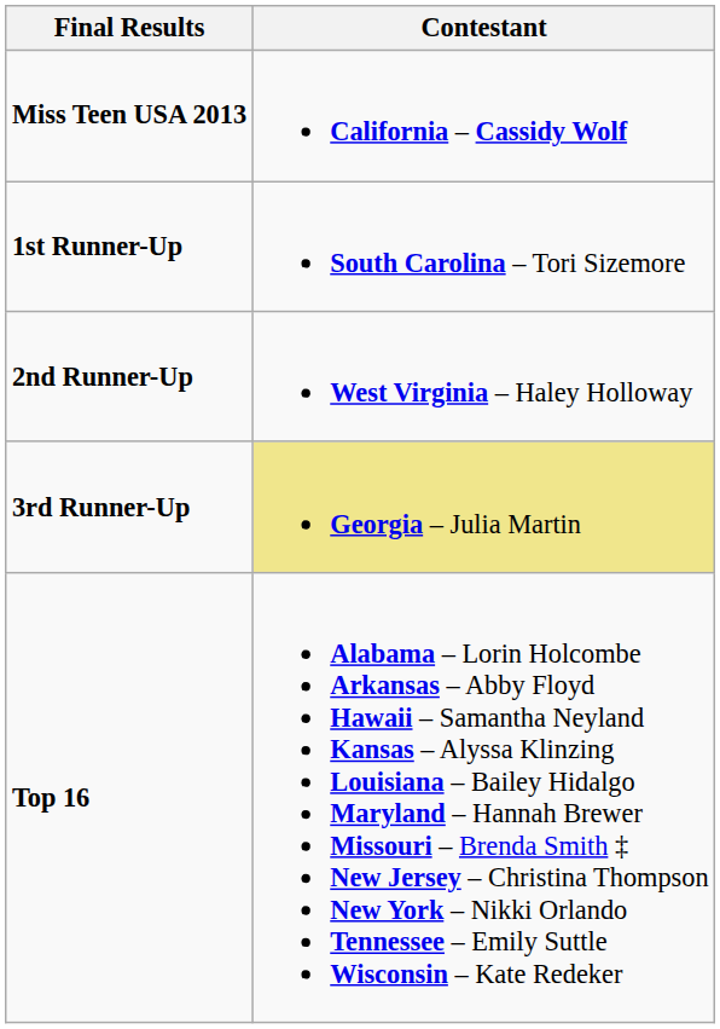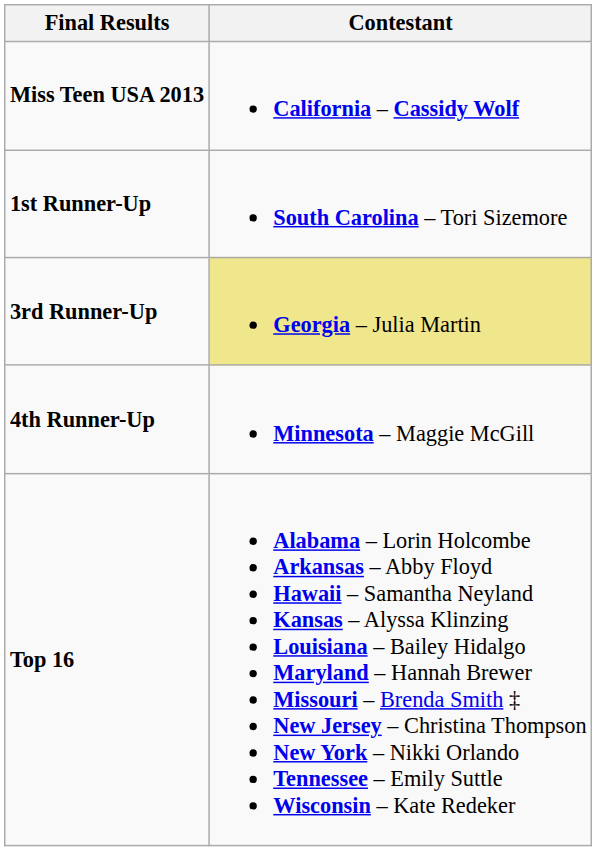 <table class="wikitable sortable" style="font-size:95%;">
 <tr>
 <th>Final Results</th>
 <th>Contestant</th>
 </tr>
 <tr>
 <td><strong>Miss Teen USA 2013</strong></td>
 <td><br><ul><li><strong> <a href='#'>California</a></strong> – <strong><a href='#'>Cassidy Wolf</a></strong></li></ul></td>
 </tr>
 <tr>
 <td><strong>1st Runner-Up</strong></td>
 <td><br><ul><li><strong> <a href='#'>South Carolina</a></strong> – Tori Sizemore</li></ul></td>
 </tr>
 <tr>
-<td><strong>2nd Runner-Up</strong></td>
-<td><br><ul><li><strong> <a href='#'>West Virginia</a></strong> – Haley Holloway</li></ul></td>
+<td><strong>3rd Runner-Up</strong></td>
+<td style="background: khaki;"><br><ul><li><strong> <a href='#'>Georgia</a></strong> – Julia Martin</li></ul></td>
 </tr>
 <tr>
-<td><strong>3rd Runner-Up</strong></td>
-<td style="background: khaki;"><br><ul><li><strong> <a href='#'>Georgia</a></strong> – Julia Martin</li></ul></td>
+<td><strong>4th Runner-Up</strong></td>
+<td><br><ul><li><strong> <a href='#'>Minnesota</a></strong> – Maggie McGill</li></ul></td>
 </tr>
 <tr>
 <td><strong>Top 16</strong></td>
 <td><br><ul><li><strong> <a href='#'>Alabama</a></strong> – Lorin Holcombe</li><li><strong> <a href='#'>Arkansas</a></strong> – Abby Floyd</li><li><strong> <a href='#'>Hawaii</a></strong> – Samantha Neyland</li><li><strong> <a href='#'>Kansas</a></strong> – Alyssa Klinzing</li><li><strong> <a href='#'>Louisiana</a></strong> – Bailey Hidalgo</li><li><strong> <a href='#'>Maryland</a></strong> – Hannah Brewer</li><li><strong> <a href='#'>Missouri</a></strong> – <a href='#'>Brenda Smith</a> ‡</li><li><strong> <a href='#'>New Jersey</a></strong> – Christina Thompson</li><li><strong> <a href='#'>New York</a></strong> – Nikki Orlando</li><li><strong> <a href='#'>Tennessee</a></strong> – Emily Suttle</li><li><strong> <a href='#'>Wisconsin</a></strong> – Kate Redeker</li></ul></td>
 </tr>
 </table>
